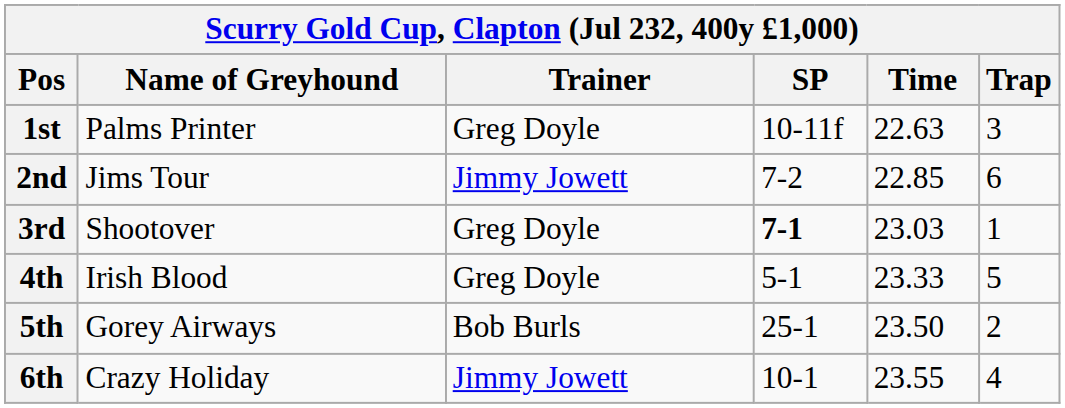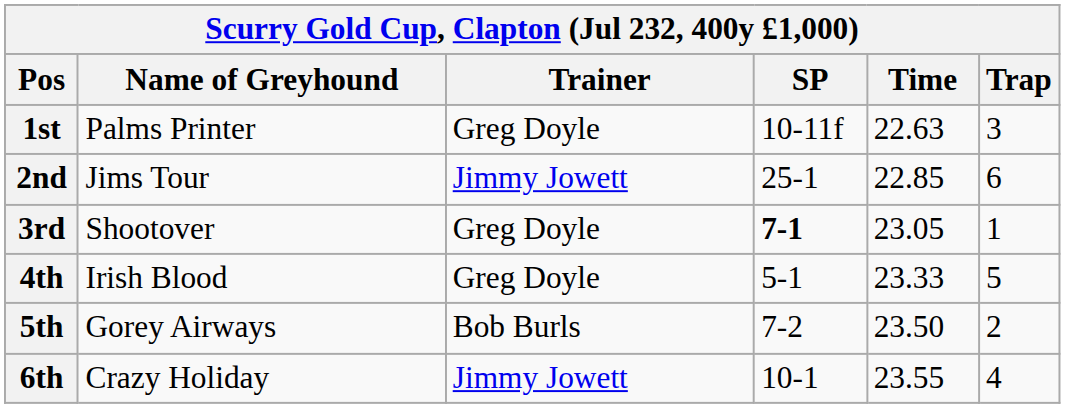 <table class="wikitable">
 <tr>
 <th colspan="6"><a href='#'>Scurry Gold Cup</a>, <a href='#'>Clapton</a> (Jul 232, 400y £1,000)</th>
 </tr>
 <tr>
 <th width=30>Pos</th>
 <th width=180>Name of Greyhound</th>
 <th width=150>Trainer</th>
 <th width=50>SP</th>
 <th width=50>Time</th>
 <th width=30>Trap</th>
 </tr>
 <tr>
 <th>1st</th>
 <td>Palms Printer</td>
 <td>Greg Doyle</td>
 <td>10-11f</td>
 <td>22.63</td>
 <td>3</td>
 </tr>
 <tr>
 <th>2nd</th>
 <td>Jims Tour</td>
 <td><a href='#'>Jimmy Jowett</a></td>
-<td>7-2</td>
+<td>25-1</td>
 <td>22.85</td>
 <td>6</td>
 </tr>
 <tr>
 <th>3rd</th>
 <td>Shootover</td>
 <td>Greg Doyle</td>
 <td><strong>7-1</strong></td>
-<td>23.03</td>
+<td>23.05</td>
 <td>1</td>
 </tr>
 <tr>
 <th>4th</th>
 <td>Irish Blood</td>
 <td>Greg Doyle</td>
 <td>5-1</td>
 <td>23.33</td>
 <td>5</td>
 </tr>
 <tr>
 <th>5th</th>
 <td>Gorey Airways</td>
 <td>Bob Burls</td>
-<td>25-1</td>
+<td>7-2</td>
 <td>23.50</td>
 <td>2</td>
 </tr>
 <tr>
 <th>6th</th>
 <td>Crazy Holiday</td>
 <td><a href='#'>Jimmy Jowett</a></td>
 <td>10-1</td>
 <td>23.55</td>
 <td>4</td>
 </tr>
 </table>
